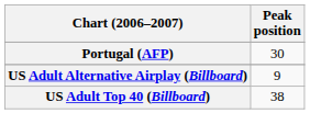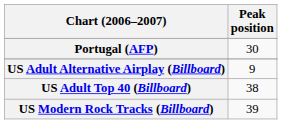 <table class="wikitable sortable plainrowheaders" style="text-align:center">
 <tr>
 <th>Chart (2006–2007)</th>
 <th>Peak<br>position</th>
 </tr>
 <tr>
 </tr>
 <tr>
 </tr>
 <tr>
 </tr>
 <tr>
 </tr>
 <tr>
 </tr>
 <tr>
 </tr>
 <tr>
 <th scope="row">Portugal (<a href='#'>AFP</a>)</th>
 <td>30</td>
 </tr>
 <tr>
 </tr>
 <tr>
 </tr>
 <tr>
 <th scope="row">US <a href='#'>Adult Alternative Airplay</a> (<em><a href='#'>Billboard</a></em>)</th>
 <td>9</td>
 </tr>
 <tr>
 <th scope="row">US <a href='#'>Adult Top 40</a> (<em><a href='#'>Billboard</a></em>)</th>
 <td>38</td>
 </tr>
+<tr>
+<th scope="row">US <a href='#'>Modern Rock Tracks</a> (<em><a href='#'>Billboard</a></em>)</th>
+<td>39</td>
+</tr>
 </table>
